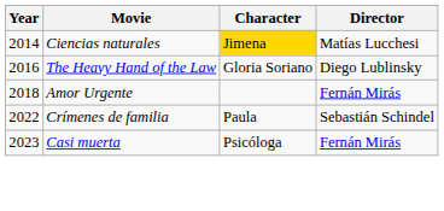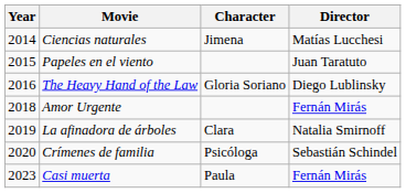 <table class="wikitable" style="font-size: 90%;">
 <tr>
 <th>Year</th>
 <th>Movie</th>
 <th>Character</th>
 <th>Director</th>
 </tr>
 <tr>
 <td>2014</td>
 <td><em>Ciencias naturales</em></td>
-<td style="background: gold;">Jimena</td>
+<td>Jimena</td>
 <td>Matías Lucchesi</td>
+</tr>
+<tr>
+<td>2015</td>
+<td><em>Papeles en el viento</em></td>
+<td></td>
+<td>Juan Taratuto</td>
 </tr>
 <tr>
 <td>2016</td>
 <td><em><a href='#'>The Heavy Hand of the Law</a></em></td>
 <td>Gloria Soriano</td>
 <td>Diego Lublinsky</td>
 </tr>
 <tr>
 <td>2018</td>
 <td><em>Amor Urgente</em></td>
 <td></td>
 <td><a href='#'>Fernán Mirás</a></td>
 </tr>
 <tr>
-<td>2022</td>
+<td>2019</td>
+<td><em>La afinadora de árboles</em></td>
+<td>Clara</td>
+<td>Natalia Smirnoff</td>
+</tr>
+<tr>
+<td>2020</td>
 <td><em>Crímenes de familia</em></td>
-<td>Paula</td>
+<td>Psicóloga</td>
 <td>Sebastián Schindel</td>
 </tr>
 <tr>
 <td>2023</td>
 <td><em><a href='#'>Casi muerta</a></em></td>
-<td>Psicóloga</td>
+<td>Paula</td>
 <td><a href='#'>Fernán Mirás</a></td>
 </tr>
 </table>
